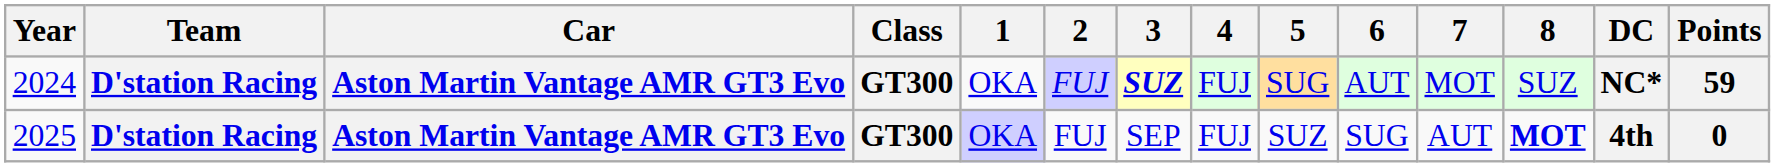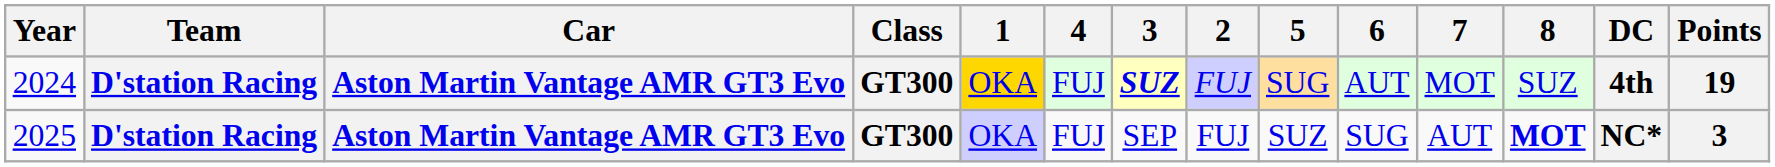 <table class="wikitable" style="text-align:center; font-size:85%">
 <tr>
 <th>Year</th>
 <th>Team</th>
 <th>Car</th>
 <th>Class</th>
 <th>1</th>
+<th>4</th>
+<th>3</th>
 <th>2</th>
-<th>3</th>
-<th>4</th>
 <th>5</th>
 <th>6</th>
 <th>7</th>
 <th>8</th>
 <th>DC</th>
 <th>Points</th>
 </tr>
 <tr>
 <td><a href='#'>2024</a></td>
 <th><a href='#'>D'station Racing</a></th>
 <th><a href='#'>Aston Martin Vantage AMR GT3 Evo</a></th>
 <th>GT300</th>
-<td><a href='#'>OKA</a></td>
+<td style="background: gold;"><a href='#'>OKA</a></td>
+<td style="background:#DFFFDF;"><a href='#'>FUJ</a><br></td>
+<td style="background:#FFFFBF;"><strong><em><a href='#'>SUZ</a></em></strong><br></td>
 <td style="background:#CFCFFF;"><em><a href='#'>FUJ</a></em><br></td>
-<td style="background:#FFFFBF;"><strong><em><a href='#'>SUZ</a></em></strong><br></td>
-<td style="background:#DFFFDF;"><a href='#'>FUJ</a><br></td>
 <td style="background:#FFDF9F;"><a href='#'>SUG</a><br></td>
 <td style="background:#DFFFDF;"><a href='#'>AUT</a><br></td>
 <td style="background:#DFFFDF;"><a href='#'>MOT</a><br></td>
 <td style="background:#DFFFDF;"><a href='#'>SUZ</a><br></td>
-<th>NC*</th>
-<th>59</th>
+<th>4th</th>
+<th>19</th>
 </tr>
 <tr>
 <td><a href='#'>2025</a></td>
 <th><a href='#'>D'station Racing</a></th>
 <th><a href='#'>Aston Martin Vantage AMR GT3 Evo</a></th>
 <th>GT300</th>
 <td style="background:#CFCFFF;"><a href='#'>OKA</a><br></td>
 <td style="background:#;"><a href='#'>FUJ</a><br></td>
 <td style="background:#;"><a href='#'>SEP</a><br></td>
 <td style="background:#;"><a href='#'>FUJ</a><br></td>
 <td style="background:#;"><a href='#'>SUZ</a><br></td>
 <td style="background:#;"><a href='#'>SUG</a><br></td>
 <td style="background:#;"><a href='#'>AUT</a><br></td>
 <td style="background:#;"><strong><a href='#'>MOT</a><br></strong></td>
-<th>4th</th>
-<th>0</th>
+<th>NC*</th>
+<th>3</th>
 </tr>
 </table>
